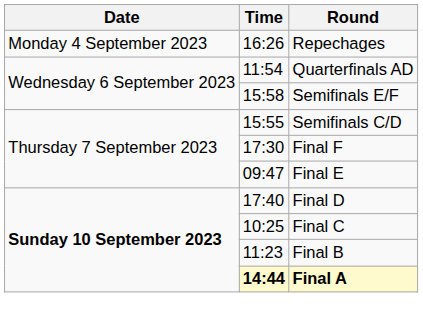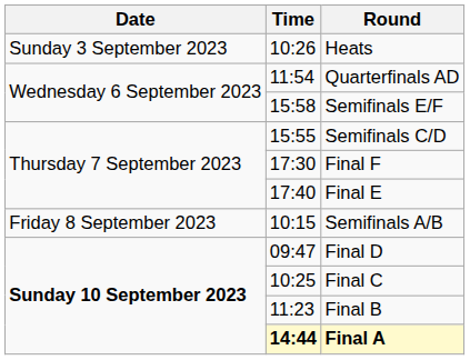 <table class="wikitable">
 <tr>
 <th>Date</th>
 <th>Time</th>
 <th>Round</th>
 </tr>
 <tr>
-<td>Monday 4 September 2023</td>
-<td>16:26</td>
-<td>Repechages</td>
+<td>Sunday 3 September 2023</td>
+<td>10:26</td>
+<td>Heats</td>
 </tr>
 <tr>
 <td rowspan=2>Wednesday 6 September 2023</td>
 <td>11:54</td>
 <td>Quarterfinals AD</td>
 </tr>
 <tr>
 <td>15:58</td>
 <td>Semifinals E/F</td>
 </tr>
 <tr>
 <td rowspan=3>Thursday 7 September 2023</td>
 <td>15:55</td>
 <td>Semifinals C/D</td>
 </tr>
 <tr>
 <td>17:30</td>
 <td>Final F</td>
 </tr>
 <tr>
-<td>09:47</td>
+<td>17:40</td>
 <td>Final E</td>
 </tr>
 <tr>
+<td>Friday 8 September 2023</td>
+<td>10:15</td>
+<td>Semifinals A/B</td>
+</tr>
+<tr>
 <td rowspan=4><strong>Sunday 10 September 2023</strong></td>
-<td>17:40</td>
+<td>09:47</td>
 <td>Final D</td>
 </tr>
 <tr>
 <td>10:25</td>
 <td>Final C</td>
 </tr>
 <tr>
 <td>11:23</td>
 <td>Final B</td>
 </tr>
 <tr>
 <td style=background:lemonchiffon><strong>14:44</strong></td>
 <td style=background:lemonchiffon><strong>Final A</strong></td>
 </tr>
 </table>
